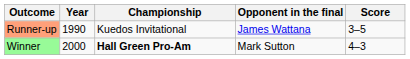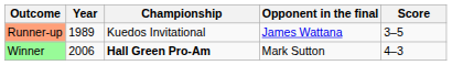 <table class="sortable wikitable">
 <tr>
 <th width="80">Outcome</th>
 <th width="50">Year</th>
 <th width="250">Championship</th>
 <th width="200">Opponent in the final</th>
 <th width="100">Score</th>
 </tr>
 <tr>
 <td style="background:#ffa07a;">Runner-up</td>
-<td>1990</td>
+<td>1989</td>
 <td>Kuedos Invitational</td>
 <td> <a href='#'>James Wattana</a></td>
 <td>3–5</td>
 </tr>
 <tr>
 <td style="background:#98FB98">Winner</td>
-<td>2000</td>
+<td>2006</td>
 <td><strong>Hall Green Pro-Am</strong></td>
 <td> Mark Sutton</td>
 <td>4–3</td>
 </tr>
 </table>
